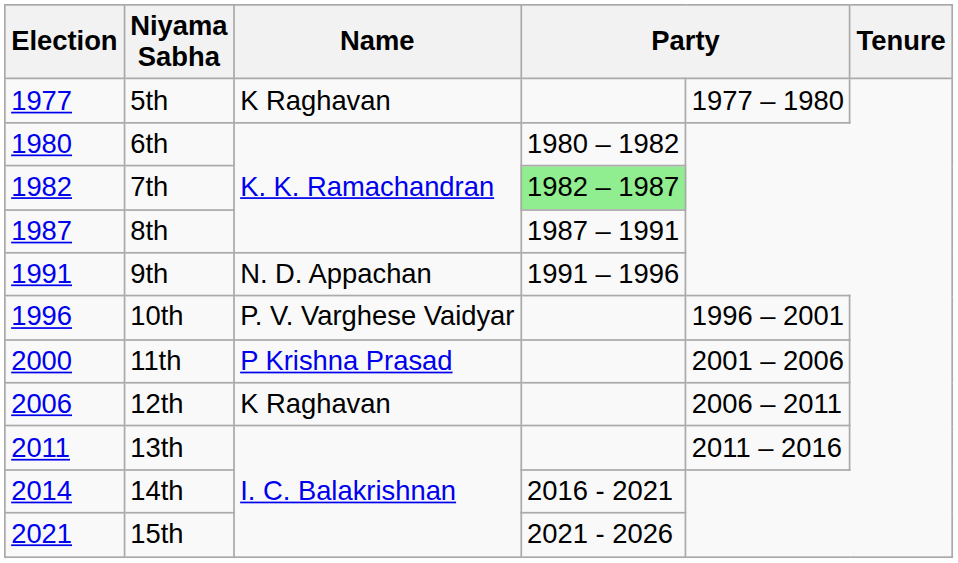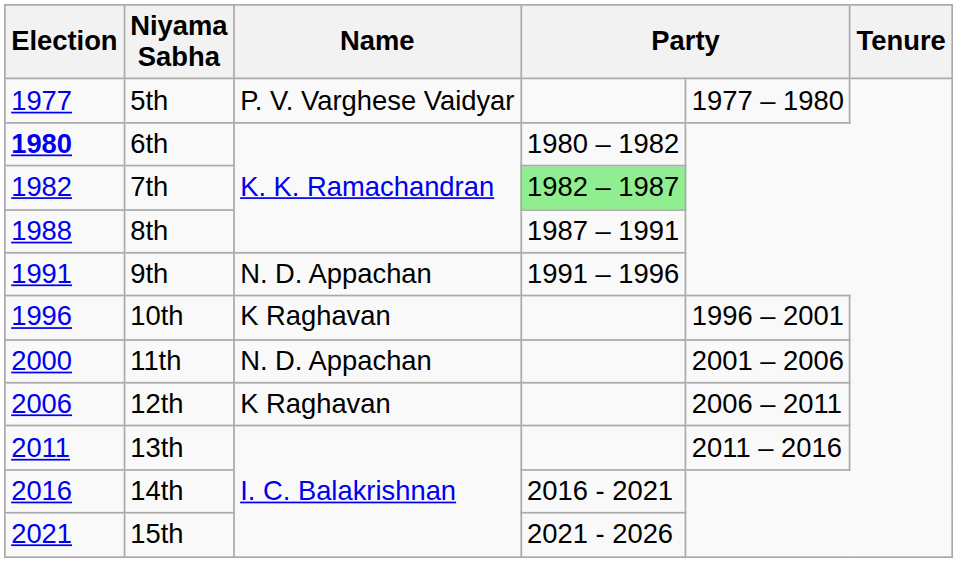 <table class="wikitable sortable">
 <tr>
 <th>Election</th>
 <th>Niyama<br>Sabha</th>
 <th>Name</th>
 <th colspan=2>Party</th>
 <th>Tenure</th>
 </tr>
 <tr>
 <td><a href='#'>1977</a></td>
 <td>5th</td>
-<td>K Raghavan</td>
+<td>P. V. Varghese Vaidyar</td>
 <td></td>
 <td>1977 – 1980</td>
 </tr>
 <tr>
-<td><a href='#'>1980</a></td>
+<td><strong><a href='#'>1980</a></strong></td>
 <td>6th</td>
 <td rowspan="3"><a href='#'>K. K. Ramachandran</a></td>
 <td>1980 – 1982</td>
 </tr>
 <tr>
 <td><a href='#'>1982</a></td>
 <td>7th</td>
 <td style="background: lightgreen;">1982 – 1987</td>
 </tr>
 <tr>
-<td><a href='#'>1987</a></td>
+<td><a href='#'>1988</a></td>
 <td>8th</td>
 <td>1987 – 1991</td>
 </tr>
 <tr>
 <td><a href='#'>1991</a></td>
 <td>9th</td>
 <td>N. D. Appachan</td>
 <td>1991 – 1996</td>
 </tr>
 <tr>
 <td><a href='#'>1996</a></td>
 <td>10th</td>
-<td>P. V. Varghese Vaidyar</td>
+<td>K Raghavan</td>
 <td></td>
 <td>1996 – 2001</td>
 </tr>
 <tr>
 <td><a href='#'>2000</a></td>
 <td>11th</td>
-<td><a href='#'>P Krishna Prasad</a></td>
+<td>N. D. Appachan</td>
 <td></td>
 <td>2001 – 2006</td>
 </tr>
 <tr>
 <td><a href='#'>2006</a></td>
 <td>12th</td>
 <td>K Raghavan</td>
 <td></td>
 <td>2006 – 2011</td>
 </tr>
 <tr>
 <td><a href='#'>2011</a></td>
 <td>13th</td>
 <td rowspan="3"><a href='#'>I. C. Balakrishnan</a></td>
 <td></td>
 <td>2011 – 2016</td>
 </tr>
 <tr>
-<td><a href='#'>2014</a></td>
+<td><a href='#'>2016</a></td>
 <td>14th</td>
 <td>2016 - 2021</td>
 </tr>
 <tr>
 <td><a href='#'>2021</a></td>
 <td>15th</td>
 <td>2021 - 2026</td>
 </tr>
 </table>
